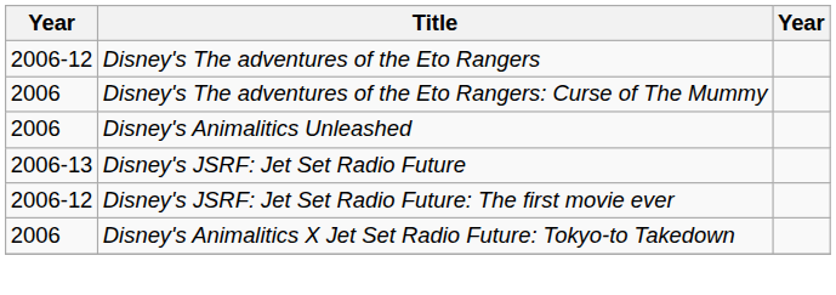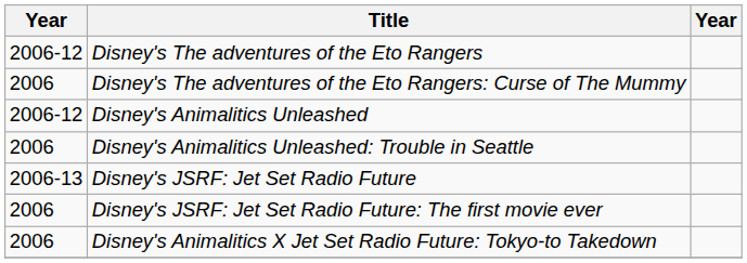 <table class="wikitable">
 <tr>
 <th>Year</th>
 <th>Title</th>
 <th>Year</th>
 </tr>
 <tr>
 <td>2006-12</td>
 <td><em>Disney's The adventures of the Eto Rangers</em></td>
 <td></td>
 </tr>
 <tr>
 <td>2006</td>
 <td><em>Disney's The adventures of the Eto Rangers: Curse of The Mummy</em></td>
 <td></td>
 </tr>
 <tr>
+<td>2006-12</td>
+<td><em>Disney's Animalitics Unleashed</em></td>
+<td></td>
+</tr>
+<tr>
 <td>2006</td>
-<td><em>Disney's Animalitics Unleashed</em></td>
+<td><em>Disney's Animalitics Unleashed: Trouble in Seattle</em></td>
 <td></td>
 </tr>
 <tr>
 <td>2006-13</td>
 <td><em>Disney's JSRF: Jet Set Radio Future</em></td>
 <td></td>
 </tr>
 <tr>
-<td>2006-12</td>
+<td>2006</td>
 <td><em>Disney's JSRF: Jet Set Radio Future: The first movie ever</em></td>
 <td></td>
 </tr>
 <tr>
 <td>2006</td>
 <td><em>Disney's Animalitics X Jet Set Radio Future: Tokyo-to Takedown</em></td>
 <td></td>
 </tr>
 <tr>
 </tr>
 </table>
